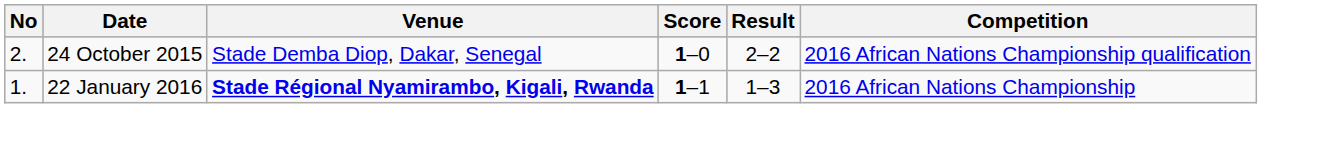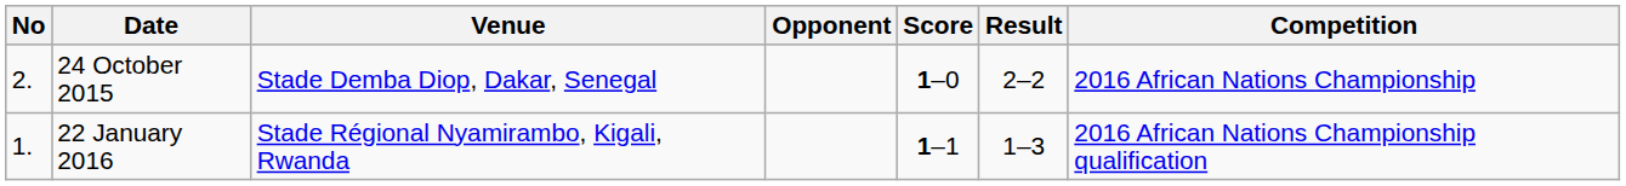 <table class="wikitable" style="font-size:85%;">
 <tr>
 <th>No</th>
 <th>Date</th>
 <th>Venue</th>
+<th>Opponent</th>
 <th>Score</th>
 <th>Result</th>
 <th>Competition</th>
 </tr>
 <tr>
 <td>2.</td>
 <td>24 October 2015</td>
 <td><a href='#'>Stade Demba Diop</a>, <a href='#'>Dakar</a>, <a href='#'>Senegal</a></td>
+<td></td>
 <td align=center><strong>1</strong>–0</td>
 <td align=center>2–2</td>
-<td><a href='#'>2016 African Nations Championship qualification</a></td>
+<td><a href='#'>2016 African Nations Championship</a></td>
 </tr>
 <tr>
 <td>1.</td>
 <td>22 January 2016</td>
-<td><strong><a href='#'>Stade Régional Nyamirambo</a>, <a href='#'>Kigali</a>, <a href='#'>Rwanda</a></strong></td>
+<td><a href='#'>Stade Régional Nyamirambo</a>, <a href='#'>Kigali</a>, <a href='#'>Rwanda</a></td>
+<td></td>
 <td align=center><strong>1</strong>–1</td>
 <td align=center>1–3</td>
-<td><a href='#'>2016 African Nations Championship</a></td>
+<td><a href='#'>2016 African Nations Championship qualification</a></td>
 </tr>
 </table>
